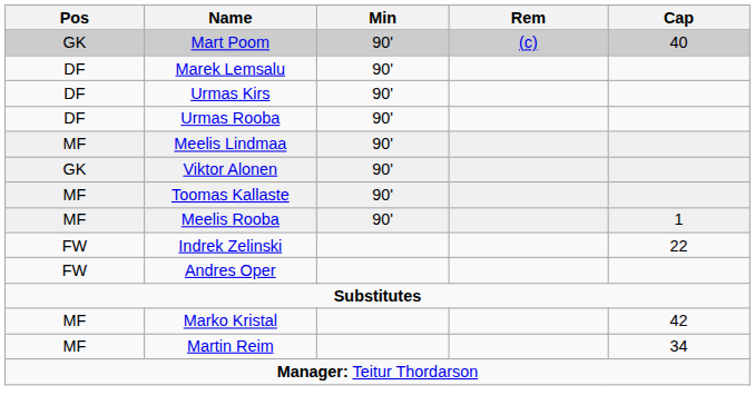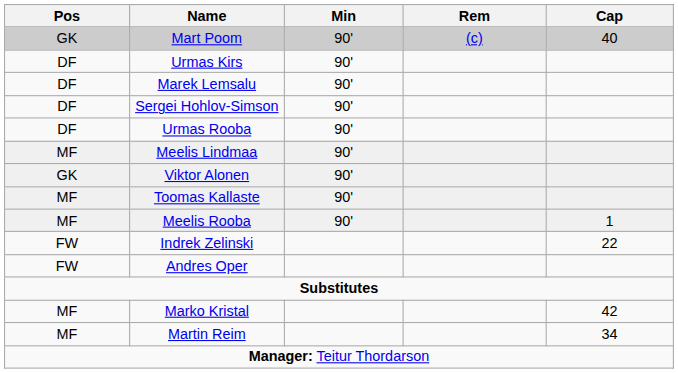 <table class="wikitable collapsible collapsed" align="center" style="font-size:85%; text-align:center;" width="50%">
 <tr>
 <th>Pos</th>
 <th width=140>Name</th>
 <th>Min</th>
 <th>Rem</th>
 <th>Cap</th>
 </tr>
 <tr bgcolor="cccccc">
 <td>GK</td>
 <td><a href='#'>Mart Poom</a></td>
 <td>90'</td>
 <td><a href='#'>(c)</a></td>
 <td>40</td>
 </tr>
 <tr>
 <td>DF</td>
+<td><a href='#'>Urmas Kirs</a></td>
+<td>90'</td>
+<td></td>
+<td></td>
+</tr>
+<tr>
+<td>DF</td>
 <td><a href='#'>Marek Lemsalu</a></td>
 <td>90'</td>
 <td></td>
 <td></td>
 </tr>
 <tr>
 <td>DF</td>
-<td><a href='#'>Urmas Kirs</a></td>
+<td><a href='#'>Sergei Hohlov-Simson</a></td>
 <td>90'</td>
 <td></td>
 <td></td>
 </tr>
 <tr>
 <td>DF</td>
 <td><a href='#'>Urmas Rooba</a></td>
 <td>90'</td>
 <td></td>
 <td></td>
 </tr>
 <tr bgcolor="#F0F0F0">
 <td>MF</td>
 <td><a href='#'>Meelis Lindmaa</a></td>
 <td>90'</td>
 <td></td>
 <td></td>
 </tr>
 <tr bgcolor="#F0F0F0">
 <td>GK</td>
 <td><a href='#'>Viktor Alonen</a></td>
 <td>90'</td>
 <td></td>
 <td></td>
 </tr>
 <tr bgcolor="#F0F0F0">
 <td>MF</td>
 <td><a href='#'>Toomas Kallaste</a></td>
 <td>90'</td>
 <td></td>
 <td></td>
 </tr>
 <tr bgcolor="#F0F0F0">
 <td>MF</td>
 <td><a href='#'>Meelis Rooba</a></td>
 <td>90'</td>
 <td></td>
 <td>1</td>
 </tr>
 <tr>
 <td>FW</td>
 <td><a href='#'>Indrek Zelinski</a></td>
 <td></td>
 <td></td>
 <td>22</td>
 </tr>
 <tr>
 <td>FW</td>
 <td><a href='#'>Andres Oper</a></td>
 <td></td>
 <td></td>
 <td></td>
 </tr>
 <tr>
 <td colspan=5 align=center><strong>Substitutes</strong></td>
 </tr>
 <tr>
 <td>MF</td>
 <td><a href='#'>Marko Kristal</a></td>
 <td></td>
 <td></td>
 <td>42</td>
 </tr>
 <tr>
 <td>MF</td>
 <td><a href='#'>Martin Reim</a></td>
 <td></td>
 <td></td>
 <td>34</td>
 </tr>
 <tr>
 <td colspan=5 align=center><strong>Manager:</strong>  <a href='#'>Teitur Thordarson</a></td>
 </tr>
 </table>
